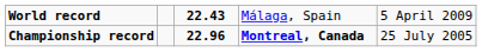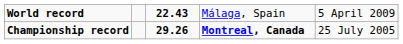 <table class="wikitable">
 <tr>
 <td><strong>World record</strong></td>
 <td style="padding-right:1em"></td>
 <td style="text-align:center;padding-left:1em; padding-right:1em;"><strong>22.43</strong></td>
 <td style="padding-right:1em"><a href='#'>Málaga</a>, Spain</td>
 <td align=right>5 April 2009</td>
 </tr>
 <tr>
 <td><strong>Championship record</strong></td>
 <td style="padding-right:1em"></td>
-<td style="text-align:center;padding-left:1em; padding-right:1em;"><strong>22.96</strong></td>
+<td style="text-align:center;padding-left:1em; padding-right:1em;"><strong>29.26</strong></td>
 <td style="padding-right:1em"><strong><a href='#'>Montreal</a>, Canada</strong></td>
 <td align=right>25 July 2005</td>
 </tr>
 </table>
